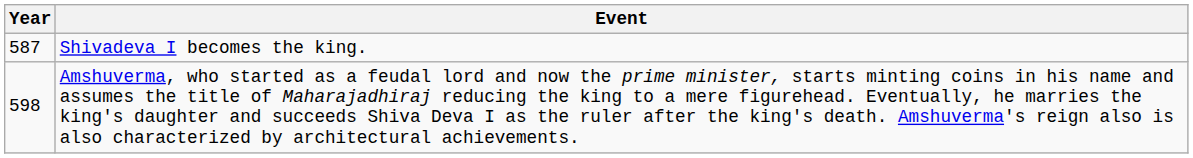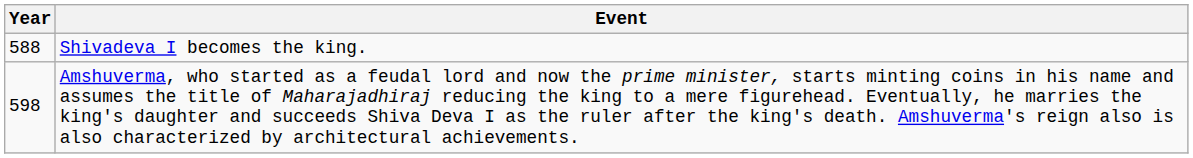 <table class="wikitable">
 <tr>
 <th>Year</th>
 <th>Event</th>
 </tr>
 <tr>
-<td>587</td>
+<td>588</td>
 <td><a href='#'>Shivadeva I</a> becomes the king.</td>
 </tr>
 <tr>
 <td>598</td>
 <td><a href='#'>Amshuverma</a>, who started as a feudal lord and now the <em>prime minister,</em> starts minting coins in his name and assumes the title of <em>Maharajadhiraj</em> reducing the king to a mere figurehead. Eventually, he marries the king's daughter and succeeds Shiva Deva I as the ruler after the king's death. <a href='#'>Amshuverma</a>'s reign also is also characterized by architectural achievements.</td>
 </tr>
 </table>
